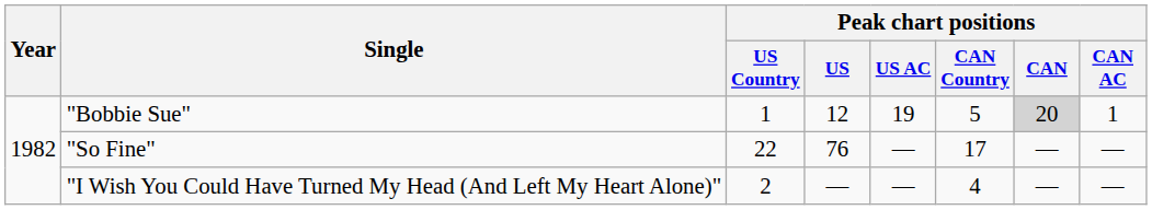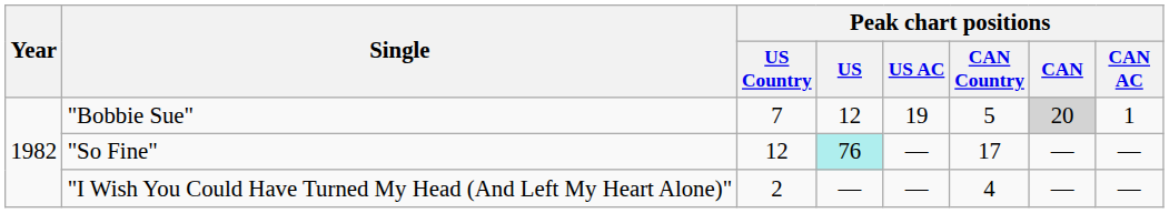 <table class="wikitable" style="text-align:center;">
 <tr>
 <th rowspan="2">Year</th>
 <th rowspan="2">Single</th>
 <th colspan="6">Peak chart positions</th>
 </tr>
 <tr style="font-size:smaller;">
 <th width="40"><a href='#'>US Country</a></th>
 <th width="40"><a href='#'>US</a></th>
 <th width="40"><a href='#'>US AC</a></th>
 <th width="40"><a href='#'>CAN Country</a></th>
 <th width="40"><a href='#'>CAN</a></th>
 <th width="40"><a href='#'>CAN AC</a></th>
 </tr>
 <tr>
 <td rowspan="3">1982</td>
 <td align="left">"Bobbie Sue"</td>
-<td>1</td>
+<td>7</td>
 <td>12</td>
 <td>19</td>
 <td>5</td>
 <td style="background: lightgrey;">20</td>
 <td>1</td>
 </tr>
 <tr>
 <td align="left">"So Fine"</td>
-<td>22</td>
-<td>76</td>
+<td>12</td>
+<td style="background: paleturquoise;">76</td>
 <td>—</td>
 <td>17</td>
 <td>—</td>
 <td>—</td>
 </tr>
 <tr>
 <td align="left">"I Wish You Could Have Turned My Head (And Left My Heart Alone)"</td>
 <td>2</td>
 <td>—</td>
 <td>—</td>
 <td>4</td>
 <td>—</td>
 <td>—</td>
 </tr>
 </table>
